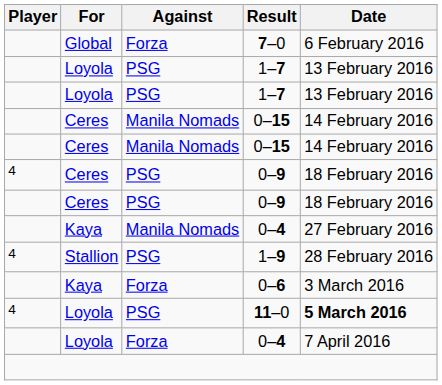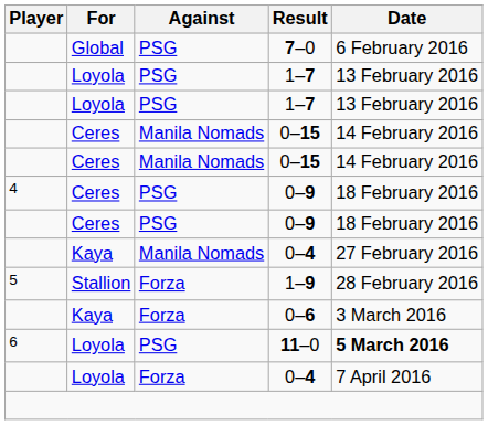 <table class="wikitable sortable">
 <tr>
 <th>Player</th>
 <th>For</th>
 <th>Against</th>
 <th>Result</th>
 <th>Date</th>
 </tr>
 <tr>
 <td> </td>
 <td><a href='#'>Global</a></td>
-<td><a href='#'>Forza</a></td>
+<td><a href='#'>PSG</a></td>
 <td style="text-align:center"><strong>7</strong>–0</td>
 <td>6 February 2016</td>
 </tr>
 <tr>
 <td>  </td>
 <td><a href='#'>Loyola</a></td>
 <td><a href='#'>PSG</a></td>
 <td style="text-align:center">1–<strong>7</strong></td>
 <td>13 February 2016</td>
 </tr>
 <tr>
 <td> </td>
 <td><a href='#'>Loyola</a></td>
 <td><a href='#'>PSG</a></td>
 <td style="text-align:center">1–<strong>7</strong></td>
 <td>13 February 2016</td>
 </tr>
 <tr>
 <td>  </td>
 <td><a href='#'>Ceres</a></td>
 <td><a href='#'>Manila Nomads</a></td>
 <td style="text-align:center">0–<strong>15</strong></td>
 <td>14 February 2016</td>
 </tr>
 <tr>
 <td>  </td>
 <td><a href='#'>Ceres</a></td>
 <td><a href='#'>Manila Nomads</a></td>
 <td style="text-align:center">0–<strong>15</strong></td>
 <td>14 February 2016</td>
 </tr>
 <tr>
 <td> <sup>4</sup></td>
 <td><a href='#'>Ceres</a></td>
 <td><a href='#'>PSG</a></td>
 <td style="text-align:center">0–<strong>9</strong></td>
 <td>18 February 2016</td>
 </tr>
 <tr>
 <td> </td>
 <td><a href='#'>Ceres</a></td>
 <td><a href='#'>PSG</a></td>
 <td style="text-align:center">0–<strong>9</strong></td>
 <td>18 February 2016</td>
 </tr>
 <tr>
 <td> </td>
 <td><a href='#'>Kaya</a></td>
 <td><a href='#'>Manila Nomads</a></td>
 <td style="text-align:center">0–<strong>4</strong></td>
 <td>27 February 2016</td>
 </tr>
 <tr>
-<td> <sup>4</sup></td>
+<td> <sup>5</sup></td>
 <td><a href='#'>Stallion</a></td>
-<td><a href='#'>PSG</a></td>
+<td><a href='#'>Forza</a></td>
 <td style="text-align:center">1–<strong>9</strong></td>
 <td>28 February 2016</td>
 </tr>
 <tr>
 <td> </td>
 <td><a href='#'>Kaya</a></td>
 <td><a href='#'>Forza</a></td>
 <td style="text-align:center">0–<strong>6</strong></td>
 <td>3 March 2016</td>
 </tr>
 <tr>
-<td>    <sup>4</sup></td>
+<td>    <sup>6</sup></td>
 <td><a href='#'>Loyola</a></td>
 <td><a href='#'>PSG</a></td>
 <td style="text-align:center"><strong>11</strong>–0</td>
 <td><strong>5 March 2016</strong></td>
 </tr>
 <tr>
 <td>  </td>
 <td><a href='#'>Loyola</a></td>
 <td><a href='#'>Forza</a></td>
 <td style="text-align:center">0–<strong>4</strong></td>
 <td>7 April 2016</td>
 </tr>
 <tr class="sortbottom">
 <td colspan=5><br></td>
 </tr>
 </table>
